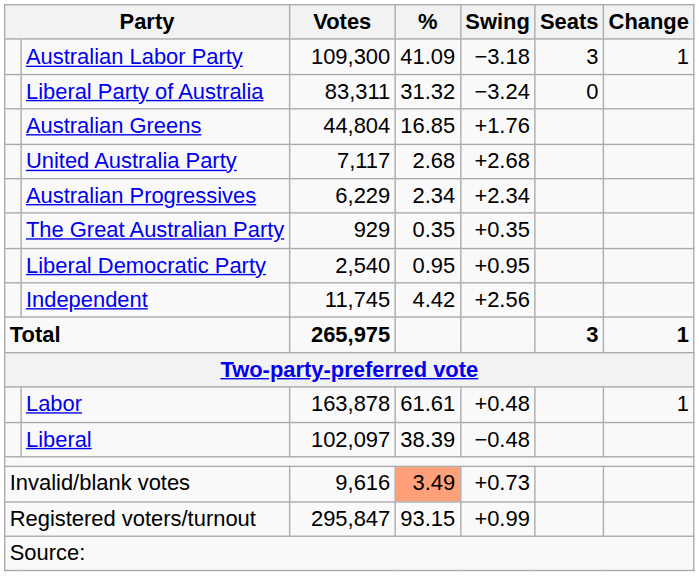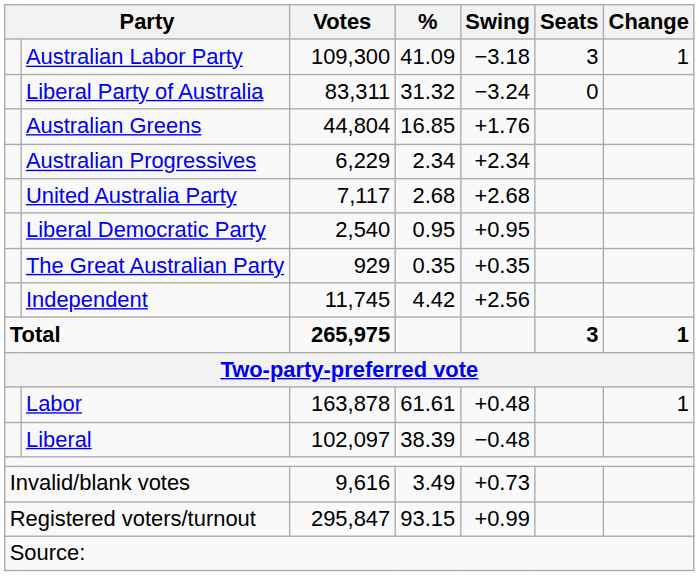 <table class="wikitable">
 <tr>
 <th style="width:200px" colspan=2>Party</th>
 <th style="width:70px; text-align:center;">Votes</th>
 <th style="width:40px; text-align:center;">%</th>
 <th style="width:40px; text-align:center;">Swing</th>
 <th style="width:40px; text-align:center;">Seats</th>
 <th style="width:40px; text-align:center;">Change</th>
 </tr>
 <tr>
 <td> </td>
 <td><a href='#'>Australian Labor Party</a></td>
 <td align=right>109,300</td>
 <td align=right>41.09</td>
 <td align=right>−3.18</td>
 <td align=right>3</td>
 <td align=right> 1</td>
 </tr>
 <tr>
 <td> </td>
 <td><a href='#'>Liberal Party of Australia</a></td>
 <td align=right>83,311</td>
 <td align=right>31.32</td>
 <td align=right>−3.24</td>
 <td align=right>0</td>
 <td align=right></td>
 </tr>
 <tr>
 <td> </td>
 <td><a href='#'>Australian Greens</a></td>
 <td align=right>44,804</td>
 <td align=right>16.85</td>
 <td align=right>+1.76</td>
 <td align=right></td>
 <td align=right></td>
 </tr>
 <tr>
 <td> </td>
+<td><a href='#'>Australian Progressives</a></td>
+<td align=right>6,229</td>
+<td align=right>2.34</td>
+<td align=right>+2.34</td>
+<td align=right></td>
+<td align=right></td>
+</tr>
+<tr>
+<td> </td>
 <td><a href='#'>United Australia Party</a></td>
 <td align=right>7,117</td>
 <td align=right>2.68</td>
 <td align=right>+2.68</td>
 <td align=right></td>
 <td align=right></td>
 </tr>
 <tr>
 <td> </td>
-<td><a href='#'>Australian Progressives</a></td>
-<td align=right>6,229</td>
-<td align=right>2.34</td>
-<td align=right>+2.34</td>
+<td><a href='#'>Liberal Democratic Party</a></td>
+<td align=right>2,540</td>
+<td align=right>0.95</td>
+<td align=right>+0.95</td>
 <td align=right></td>
 <td align=right></td>
 </tr>
 <tr>
 <td> </td>
 <td><a href='#'>The Great Australian Party</a></td>
 <td align=right>929</td>
 <td align=right>0.35</td>
 <td align=right>+0.35</td>
-<td align=right></td>
-<td align=right></td>
-</tr>
-<tr>
-<td> </td>
-<td><a href='#'>Liberal Democratic Party</a></td>
-<td align=right>2,540</td>
-<td align=right>0.95</td>
-<td align=right>+0.95</td>
 <td align=right></td>
 <td align=right></td>
 </tr>
 <tr>
 <td> </td>
 <td><a href='#'>Independent</a></td>
 <td align=right>11,745</td>
 <td align=right>4.42</td>
 <td align=right>+2.56</td>
 <td align=right></td>
 <td align=right></td>
 </tr>
 <tr>
 <td align=left colspan=2><strong>Total</strong></td>
 <td align=right><strong>265,975</strong></td>
 <td align=right></td>
 <td align=right></td>
 <td align=right><strong>3</strong></td>
 <td align=right> <strong>1</strong></td>
 </tr>
 <tr>
 <th colspan="7"><a href='#'>Two-party-preferred vote</a></th>
 </tr>
 <tr>
 <td> </td>
 <td style="text-align:left;"><a href='#'>Labor</a></td>
 <td align=right>163,878</td>
 <td align=right>61.61</td>
 <td align=right>+0.48</td>
 <td align=right></td>
 <td align=right> 1</td>
 </tr>
 <tr>
 <td> </td>
 <td style="text-align:left;"><a href='#'>Liberal</a></td>
 <td align=right>102,097</td>
 <td align=right>38.39</td>
 <td align=right>−0.48</td>
 <td align=right></td>
 <td align=right></td>
 </tr>
 <tr>
 <td colspan="7"></td>
 </tr>
 <tr>
 <td align=left colspan=2>Invalid/blank votes</td>
 <td align=right>9,616</td>
-<td align=right style="background: lightsalmon;">3.49</td>
+<td align=right>3.49</td>
 <td align=right>+0.73</td>
 <td></td>
 <td></td>
 </tr>
 <tr>
 <td align=left colspan=2>Registered voters/turnout</td>
 <td align=right>295,847</td>
 <td align=right>93.15</td>
 <td align=right>+0.99</td>
 <td></td>
 <td></td>
 </tr>
 <tr>
 <td align=left colspan=7>Source: </td>
 </tr>
 </table>
